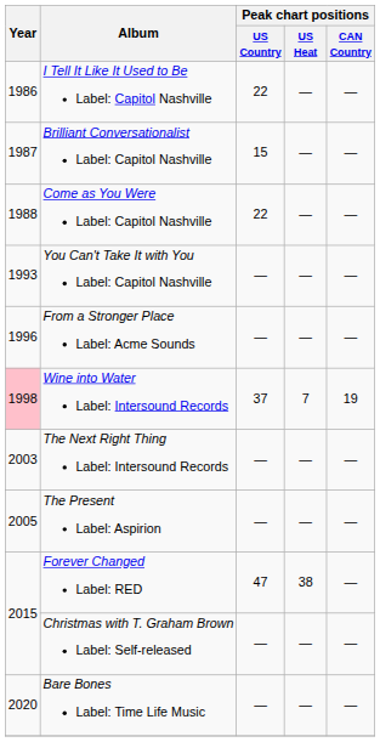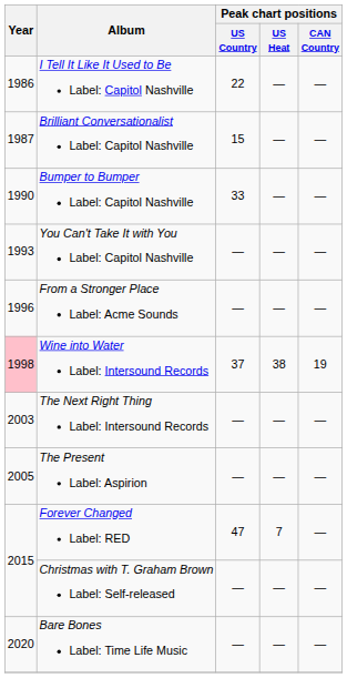 <table class="wikitable">
 <tr>
 <th rowspan="2">Year</th>
 <th rowspan="2">Album</th>
 <th colspan="3">Peak chart positions</th>
 </tr>
 <tr>
 <th width="45"><small><a href='#'>US Country</a></small></th>
 <th width="45"><small><a href='#'>US<br>Heat</a></small></th>
 <th width="45"><small><a href='#'>CAN Country</a></small></th>
 </tr>
 <tr>
 <td>1986</td>
 <td><em><a href='#'>I Tell It Like It Used to Be</a></em><br><ul><li>Label: <a href='#'>Capitol</a> Nashville</li></ul></td>
 <td align="center">22</td>
 <td align="center">—</td>
 <td align="center">—</td>
 </tr>
 <tr>
 <td>1987</td>
 <td><em><a href='#'>Brilliant Conversationalist</a></em><br><ul><li>Label: Capitol Nashville</li></ul></td>
 <td align="center">15</td>
 <td align="center">—</td>
 <td align="center">—</td>
 </tr>
 <tr>
-<td>1988</td>
-<td><em><a href='#'>Come as You Were</a></em><br><ul><li>Label: Capitol Nashville</li></ul></td>
-<td align="center">22</td>
+<td>1990</td>
+<td><em><a href='#'>Bumper to Bumper</a></em><br><ul><li>Label: Capitol Nashville</li></ul></td>
+<td align="center">33</td>
 <td align="center">—</td>
 <td align="center">—</td>
 </tr>
 <tr>
 <td>1993</td>
 <td><em>You Can't Take It with You</em><br><ul><li>Label: Capitol Nashville</li></ul></td>
 <td align="center">—</td>
 <td align="center">—</td>
 <td align="center">—</td>
 </tr>
 <tr>
 <td>1996</td>
 <td><em>From a Stronger Place</em><br><ul><li>Label: Acme Sounds</li></ul></td>
 <td align="center">—</td>
 <td align="center">—</td>
 <td align="center">—</td>
 </tr>
 <tr>
 <td style="background: pink;">1998</td>
 <td><em><a href='#'>Wine into Water</a></em><br><ul><li>Label: <a href='#'>Intersound Records</a></li></ul></td>
 <td align="center">37</td>
-<td align="center">7</td>
+<td align="center">38</td>
 <td align="center">19</td>
 </tr>
 <tr>
 <td>2003</td>
 <td><em>The Next Right Thing</em><br><ul><li>Label: Intersound Records</li></ul></td>
 <td align="center">—</td>
 <td align="center">—</td>
 <td align="center">—</td>
 </tr>
 <tr>
 <td>2005</td>
 <td><em>The Present</em><br><ul><li>Label: Aspirion</li></ul></td>
 <td align="center">—</td>
 <td align="center">—</td>
 <td align="center">—</td>
 </tr>
 <tr>
 <td rowspan="2">2015</td>
 <td><em><a href='#'>Forever Changed</a></em><br><ul><li>Label: RED</li></ul></td>
 <td align="center">47</td>
-<td align="center">38</td>
+<td align="center">7</td>
 <td align="center">—</td>
 </tr>
 <tr>
 <td><em>Christmas with T. Graham Brown</em><br><ul><li>Label: Self-released</li></ul></td>
 <td align="center">—</td>
 <td align="center">—</td>
 <td align="center">—</td>
 </tr>
 <tr>
 <td>2020</td>
 <td><em>Bare Bones</em><br><ul><li>Label: Time Life Music</li></ul></td>
 <td align="center">—</td>
 <td align="center">—</td>
 <td align="center">—</td>
 </tr>
 <tr>
 </tr>
 </table>
